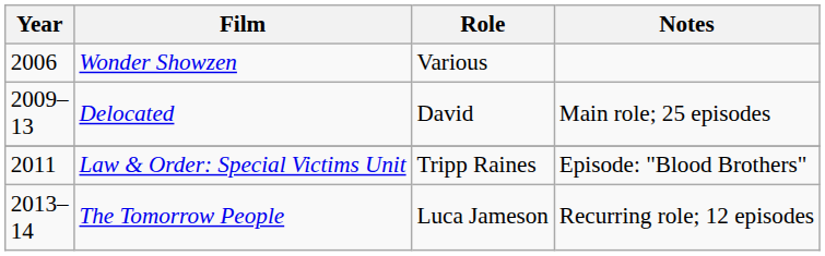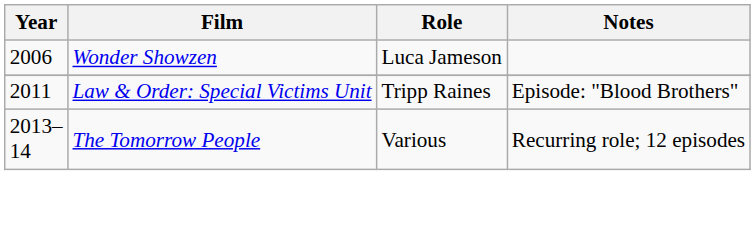 <table class="wikitable" style="font-size:90%">
 <tr style="text-align:center;">
 <th>Year</th>
 <th>Film</th>
 <th>Role</th>
 <th>Notes</th>
 </tr>
 <tr>
 <td>2006</td>
 <td><em><a href='#'>Wonder Showzen</a></em></td>
-<td>Various</td>
+<td>Luca Jameson</td>
 <td></td>
-</tr>
-<tr>
-<td>2009–<br>13</td>
-<td><em><a href='#'>Delocated</a></em></td>
-<td>David</td>
-<td>Main role; 25 episodes</td>
 </tr>
 <tr>
 </tr>
 <tr>
 <td>2011</td>
 <td><em><a href='#'>Law & Order: Special Victims Unit</a></em></td>
 <td>Tripp Raines</td>
 <td>Episode: "Blood Brothers"</td>
 </tr>
 <tr>
 <td>2013–<br>14</td>
 <td><em><a href='#'>The Tomorrow People</a></em></td>
-<td>Luca Jameson</td>
+<td>Various</td>
 <td>Recurring role; 12 episodes</td>
 </tr>
 </table>
